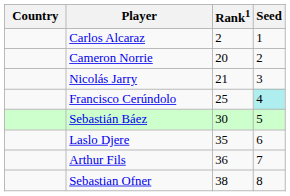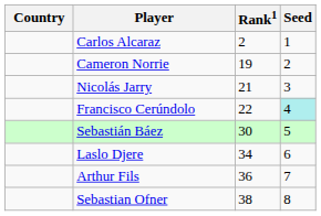 <table class="sortable wikitable">
 <tr>
 <th width="70">Country</th>
 <th width="175">Player</th>
 <th>Rank<sup>1</sup></th>
 <th>Seed</th>
 </tr>
 <tr>
 <td></td>
 <td><a href='#'>Carlos Alcaraz</a></td>
 <td>2</td>
 <td>1</td>
 </tr>
 <tr>
 <td></td>
 <td><a href='#'>Cameron Norrie</a></td>
-<td>20</td>
+<td>19</td>
 <td>2</td>
 </tr>
 <tr>
 <td></td>
 <td><a href='#'>Nicolás Jarry</a></td>
 <td>21</td>
 <td>3</td>
 </tr>
 <tr>
 <td></td>
 <td><a href='#'>Francisco Cerúndolo</a></td>
-<td>25</td>
+<td>22</td>
 <td style="background: paleturquoise;">4</td>
 </tr>
 <tr bgcolor=#cfc>
 <td></td>
 <td><a href='#'>Sebastián Báez</a></td>
 <td>30</td>
 <td>5</td>
 </tr>
 <tr>
 <td></td>
 <td><a href='#'>Laslo Djere</a></td>
-<td>35</td>
+<td>34</td>
 <td>6</td>
 </tr>
 <tr>
 <td></td>
 <td><a href='#'>Arthur Fils</a></td>
 <td>36</td>
 <td>7</td>
 </tr>
 <tr>
 <td></td>
 <td><a href='#'>Sebastian Ofner</a></td>
 <td>38</td>
 <td>8</td>
 </tr>
 </table>
